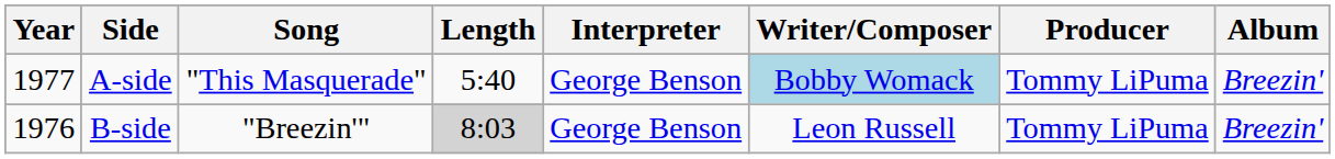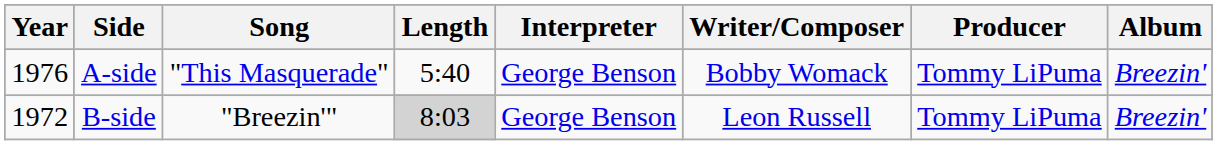 <table class="wikitable">
 <tr>
 <th>Year</th>
 <th>Side</th>
 <th>Song</th>
 <th>Length</th>
 <th>Interpreter</th>
 <th>Writer/Composer</th>
 <th>Producer</th>
 <th>Album</th>
 </tr>
 <tr>
-<td style="text-align:center;">1977</td>
+<td style="text-align:center;">1976</td>
 <td style="text-align:center;"><a href='#'>A-side</a></td>
 <td style="text-align:center;">"<a href='#'>This Masquerade</a>"</td>
 <td style="text-align:center;">5:40<br></td>
 <td style="text-align:center;"><a href='#'>George Benson</a></td>
-<td style="background: lightblue; text-align:center;"><a href='#'>Bobby Womack</a></td>
+<td style="text-align:center;"><a href='#'>Bobby Womack</a></td>
 <td style="text-align:center;"><a href='#'>Tommy LiPuma</a></td>
 <td style="text-align:center;"><em><a href='#'>Breezin'</a></em></td>
 </tr>
 <tr>
-<td style="text-align:center;">1976</td>
+<td style="text-align:center;">1972</td>
 <td style="text-align:center;"><a href='#'>B-side</a></td>
 <td style="text-align:center;">"Breezin'"</td>
 <td style="background: lightgrey; text-align:center;">8:03</td>
 <td style="text-align:center;"><a href='#'>George Benson</a></td>
 <td style="text-align:center;"><a href='#'>Leon Russell</a></td>
 <td style="text-align:center;"><a href='#'>Tommy LiPuma</a></td>
 <td style="text-align:center;"><em><a href='#'>Breezin'</a></em></td>
 </tr>
 </table>
